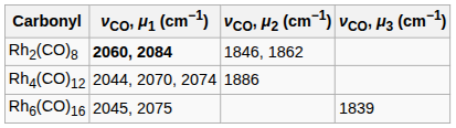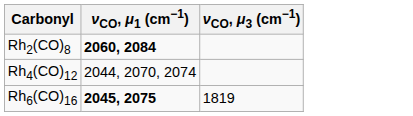 <table class="wikitable">
 <tr>
 <th>Carbonyl</th>
 <th><em>ν</em><sub>CO</sub>, <em>μ</em><sub>1</sub> (cm<sup>−1</sup>)</th>
-<th><em>ν</em><sub>CO</sub>, <em>μ</em><sub>2</sub> (cm<sup>−1</sup>)</th>
 <th><em>ν</em><sub>CO</sub>, <em>μ</em><sub>3</sub> (cm<sup>−1</sup>)</th>
 </tr>
 <tr>
 <td>Rh<sub>2</sub>(CO)<sub>8</sub></td>
 <td><strong>2060, 2084</strong></td>
-<td>1846, 1862</td>
 <td></td>
 </tr>
 <tr>
 <td>Rh<sub>4</sub>(CO)<sub>12</sub></td>
 <td>2044, 2070, 2074</td>
-<td>1886</td>
 <td></td>
 </tr>
 <tr>
 <td>Rh<sub>6</sub>(CO)<sub>16</sub></td>
-<td>2045, 2075</td>
-<td></td>
-<td>1839</td>
+<td><strong>2045, 2075</strong></td>
+<td>1819</td>
 </tr>
 </table>
